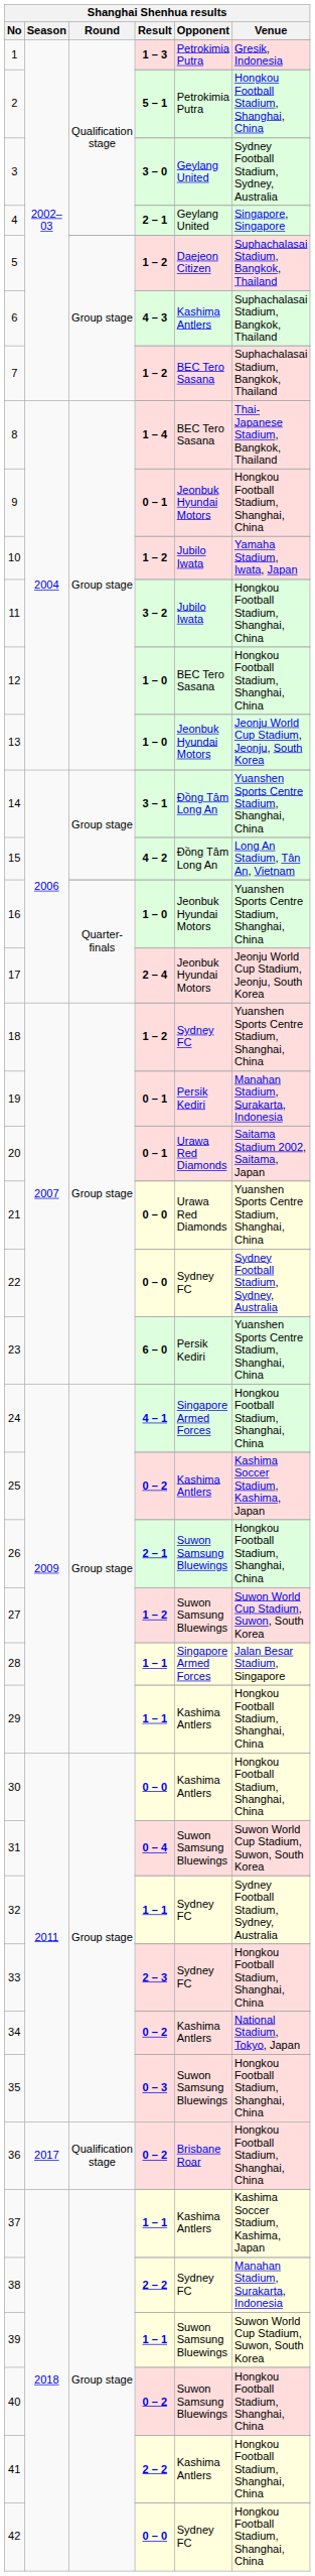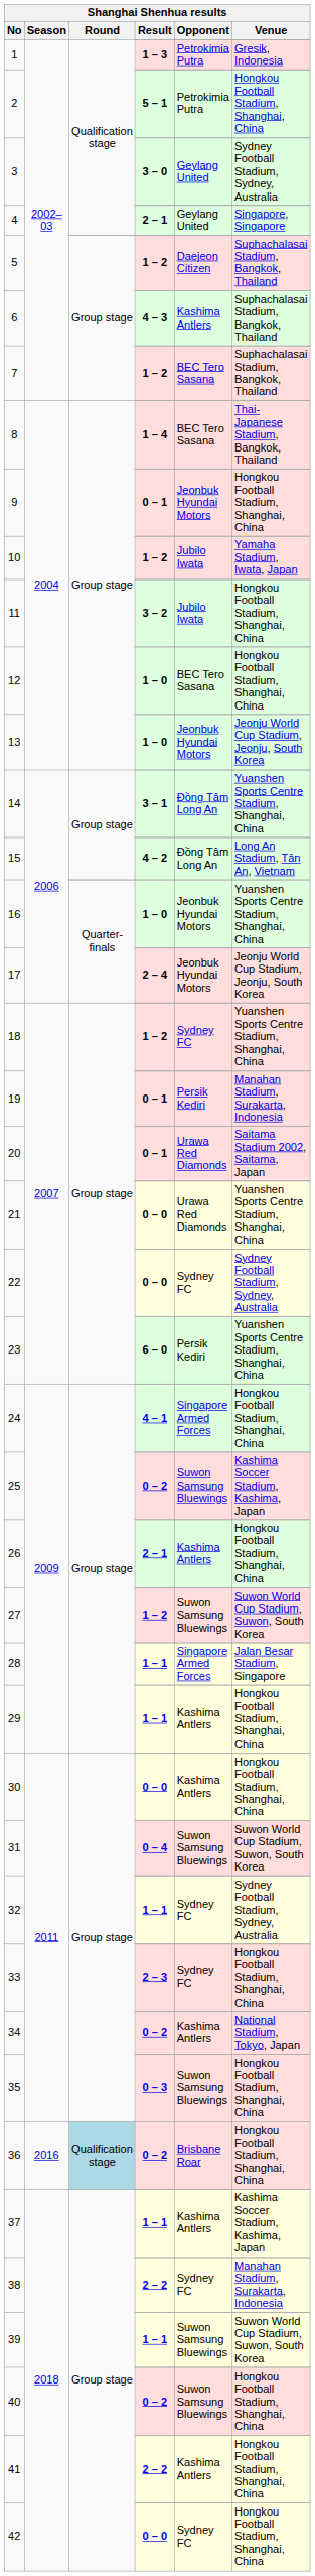 <table width=70% class="wikitable sortable collapsible collapsed" style="text-align:">
 <tr>
 <th colspan=6>Shanghai Shenhua results</th>
 </tr>
 <tr>
 <th width=5%>No</th>
 <th width=7%>Season</th>
 <th width=12%>Round</th>
 <th width=8%>Result</th>
 <th width=20%>Opponent</th>
 <th width=40%>Venue</th>
 </tr>
 <tr>
 <td rowspan=2 align=center>1</td>
 <td rowspan=14 align=center><a href='#'>2002–03</a></td>
 <td rowspan=8 align=center>Qualification stage</td>
 </tr>
 <tr bgcolor=#ffdddd>
 <td align=center><strong>1 – 3</strong></td>
 <td> <a href='#'>Petrokimia Putra</a></td>
 <td><a href='#'>Gresik</a>, <a href='#'>Indonesia</a></td>
 </tr>
 <tr>
 <td rowspan=2 align=center>2</td>
 </tr>
 <tr bgcolor=#ddffdd>
 <td align=center><strong>5 – 1</strong></td>
 <td> Petrokimia Putra</td>
 <td><a href='#'>Hongkou Football Stadium</a>, <a href='#'>Shanghai</a>, <a href='#'>China</a></td>
 </tr>
 <tr>
 <td rowspan=2 align=center>3</td>
 </tr>
 <tr bgcolor=#ddffdd>
 <td align=center><strong>3 – 0</strong></td>
 <td> <a href='#'>Geylang United</a></td>
 <td>Sydney Football Stadium, Sydney, Australia</td>
 </tr>
 <tr>
 <td rowspan=2 align=center>4</td>
 </tr>
 <tr bgcolor=#ddffdd>
 <td align=center><strong>2 – 1</strong></td>
 <td> Geylang United</td>
 <td><a href='#'>Singapore</a>, <a href='#'>Singapore</a></td>
 </tr>
 <tr>
 <td rowspan=2 align=center>5</td>
 </tr>
 <tr>
 <td rowspan=5 align=center>Group stage</td>
 <td bgcolor=#ffdddd align=center><strong>1 – 2</strong></td>
 <td bgcolor=#ffdddd> <a href='#'>Daejeon Citizen</a></td>
 <td bgcolor=#ffdddd><a href='#'>Suphachalasai Stadium</a>, <a href='#'>Bangkok</a>, <a href='#'>Thailand</a></td>
 </tr>
 <tr>
 <td rowspan=2 align=center>6</td>
 </tr>
 <tr bgcolor=#ddffdd>
 <td align=center><strong>4 – 3</strong></td>
 <td> <a href='#'>Kashima Antlers</a></td>
 <td>Suphachalasai Stadium, Bangkok, Thailand</td>
 </tr>
 <tr>
 <td rowspan=2 align=center>7</td>
 </tr>
 <tr bgcolor=#ffdddd>
 <td align=center><strong>1 – 2</strong></td>
 <td> <a href='#'>BEC Tero Sasana</a></td>
 <td>Suphachalasai Stadium, Bangkok, Thailand</td>
 </tr>
 <tr>
 <td rowspan=2 align=center>8</td>
 <td rowspan=12 align=center><a href='#'>2004</a></td>
 <td rowspan=12 align=center>Group stage</td>
 </tr>
 <tr bgcolor=#ffdddd>
 <td align=center><strong>1 – 4</strong></td>
 <td> BEC Tero Sasana</td>
 <td><a href='#'>Thai-Japanese Stadium</a>, Bangkok, Thailand</td>
 </tr>
 <tr>
 <td rowspan=2 align=center>9</td>
 </tr>
 <tr bgcolor=#ffdddd>
 <td align=center><strong>0 – 1</strong></td>
 <td> <a href='#'>Jeonbuk Hyundai Motors</a></td>
 <td>Hongkou Football Stadium, Shanghai, China</td>
 </tr>
 <tr>
 <td rowspan=2 align=center>10</td>
 </tr>
 <tr bgcolor=#ffdddd>
 <td align=center><strong>1 – 2</strong></td>
 <td> <a href='#'>Jubilo Iwata</a></td>
 <td><a href='#'>Yamaha Stadium</a>, <a href='#'>Iwata</a>, <a href='#'>Japan</a></td>
 </tr>
 <tr>
 <td rowspan=2 align=center>11</td>
 </tr>
 <tr bgcolor=#ddffdd>
 <td align=center><strong>3 – 2</strong></td>
 <td> <a href='#'>Jubilo Iwata</a></td>
 <td>Hongkou Football Stadium, Shanghai, China</td>
 </tr>
 <tr>
 <td rowspan=2 align=center>12</td>
 </tr>
 <tr bgcolor=#ddffdd>
 <td align=center><strong>1 – 0</strong></td>
 <td> BEC Tero Sasana</td>
 <td>Hongkou Football Stadium, Shanghai, China</td>
 </tr>
 <tr>
 <td rowspan=2 align=center>13</td>
 </tr>
 <tr bgcolor=#ddffdd>
 <td align=center><strong>1 – 0</strong></td>
 <td> <a href='#'>Jeonbuk Hyundai Motors</a></td>
 <td><a href='#'>Jeonju World Cup Stadium</a>, <a href='#'>Jeonju</a>, <a href='#'>South Korea</a></td>
 </tr>
 <tr>
 <td rowspan=2 align=center>14</td>
 <td rowspan=8 align=center><a href='#'>2006</a></td>
 <td rowspan=4 align=center>Group stage</td>
 </tr>
 <tr bgcolor=#ddffdd>
 <td align=center><strong>3 – 1</strong></td>
 <td> <a href='#'>Đồng Tâm Long An</a></td>
 <td><a href='#'>Yuanshen Sports Centre Stadium</a>, Shanghai, China</td>
 </tr>
 <tr>
 <td rowspan=2 align=center>15</td>
 </tr>
 <tr bgcolor=#ddffdd>
 <td align=center><strong>4 – 2</strong></td>
 <td> Đồng Tâm Long An</td>
 <td><a href='#'>Long An Stadium</a>, <a href='#'>Tân An</a>, <a href='#'>Vietnam</a></td>
 </tr>
 <tr>
 <td rowspan=2 align=center>16</td>
 </tr>
 <tr>
 <td rowspan=3 align=center>Quarter-finals</td>
 <td bgcolor=#ddffdd align=center><strong>1 – 0</strong></td>
 <td bgcolor=#ddffdd> Jeonbuk Hyundai Motors</td>
 <td bgcolor=#ddffdd>Yuanshen Sports Centre Stadium, Shanghai, China</td>
 </tr>
 <tr>
 <td rowspan=2 align=center>17</td>
 </tr>
 <tr bgcolor=#ffdddd>
 <td align=center><strong>2 – 4</strong></td>
 <td> Jeonbuk Hyundai Motors</td>
 <td>Jeonju World Cup Stadium, Jeonju, South Korea</td>
 </tr>
 <tr>
 <td rowspan=2 align=center>18</td>
 <td rowspan=12 align=center><a href='#'>2007</a></td>
 <td rowspan=12 align=center>Group stage</td>
 </tr>
 <tr bgcolor=#ffdddd>
 <td align=center><strong>1 – 2</strong></td>
 <td> <a href='#'>Sydney FC</a></td>
 <td>Yuanshen Sports Centre Stadium, Shanghai, China</td>
 </tr>
 <tr>
 <td rowspan=2 align=center>19</td>
 </tr>
 <tr bgcolor=#ffdddd>
 <td align=center><strong>0 – 1</strong></td>
 <td> <a href='#'>Persik Kediri</a></td>
 <td><a href='#'>Manahan Stadium</a>, <a href='#'>Surakarta</a>, <a href='#'>Indonesia</a></td>
 </tr>
 <tr>
 <td rowspan=2 align=center>20</td>
 </tr>
 <tr bgcolor=#ffdddd>
 <td align=center><strong>0 – 1</strong></td>
 <td> <a href='#'>Urawa Red Diamonds</a></td>
 <td><a href='#'>Saitama Stadium 2002</a>, <a href='#'>Saitama</a>, Japan</td>
 </tr>
 <tr>
 <td rowspan=2 align=center>21</td>
 </tr>
 <tr bgcolor=#ffffdd>
 <td align=center><strong>0 – 0</strong></td>
 <td> Urawa Red Diamonds</td>
 <td>Yuanshen Sports Centre Stadium, Shanghai, China</td>
 </tr>
 <tr>
 <td rowspan=2 align=center>22</td>
 </tr>
 <tr bgcolor=#ffffdd>
 <td align=center><strong>0 – 0</strong></td>
 <td> Sydney FC</td>
 <td><a href='#'>Sydney Football Stadium</a>, <a href='#'>Sydney</a>, <a href='#'>Australia</a></td>
 </tr>
 <tr>
 <td rowspan=2 align=center>23</td>
 </tr>
 <tr bgcolor=#ddffdd>
 <td align=center><strong>6 – 0</strong></td>
 <td> Persik Kediri</td>
 <td>Yuanshen Sports Centre Stadium, Shanghai, China</td>
 </tr>
 <tr>
 <td rowspan=2 align=center>24</td>
 <td rowspan=12 align=center><a href='#'>2009</a></td>
 <td rowspan=12 align=center>Group stage</td>
 </tr>
 <tr bgcolor=#ddffdd>
 <td align=center><a href='#'><strong>4 – 1</strong></a></td>
 <td> <a href='#'>Singapore Armed Forces</a></td>
 <td>Hongkou Football Stadium, Shanghai, China</td>
 </tr>
 <tr>
 <td rowspan=2 align=center>25</td>
 </tr>
 <tr bgcolor=#ffdddd>
 <td align=center><a href='#'><strong>0 – 2</strong></a></td>
-<td> <a href='#'>Kashima Antlers</a></td>
+<td> <a href='#'>Suwon Samsung Bluewings</a></td>
 <td><a href='#'>Kashima Soccer Stadium</a>, <a href='#'>Kashima</a>, Japan</td>
 </tr>
 <tr>
 <td rowspan=2 align=center>26</td>
 </tr>
 <tr bgcolor=#ddffdd>
 <td align=center><a href='#'><strong>2 – 1</strong></a></td>
-<td> <a href='#'>Suwon Samsung Bluewings</a></td>
+<td> <a href='#'>Kashima Antlers</a></td>
 <td>Hongkou Football Stadium, Shanghai, China</td>
 </tr>
 <tr>
 <td rowspan=2 align=center>27</td>
 </tr>
 <tr bgcolor=#ffdddd>
 <td align=center><a href='#'><strong>1 – 2</strong></a></td>
 <td> Suwon Samsung Bluewings</td>
 <td><a href='#'>Suwon World Cup Stadium</a>, <a href='#'>Suwon</a>, South Korea</td>
 </tr>
 <tr>
 <td rowspan=2 align=center>28</td>
 </tr>
 <tr bgcolor=#ffffdd>
 <td align=center><a href='#'><strong>1 – 1</strong></a></td>
 <td> <a href='#'>Singapore Armed Forces</a></td>
 <td><a href='#'>Jalan Besar Stadium</a>, Singapore</td>
 </tr>
 <tr>
 <td rowspan=2 align=center>29</td>
 </tr>
 <tr bgcolor=#ffffdd>
 <td align=center><a href='#'><strong>1 – 1</strong></a></td>
 <td> Kashima Antlers</td>
 <td>Hongkou Football Stadium, Shanghai, China</td>
 </tr>
 <tr>
 <td rowspan=2 align=center>30</td>
 <td rowspan=12 align=center><a href='#'>2011</a></td>
 <td rowspan=12 align=center>Group stage</td>
 </tr>
 <tr bgcolor=#ffffdd>
 <td align=center><a href='#'><strong>0 – 0</strong></a></td>
 <td> Kashima Antlers</td>
 <td>Hongkou Football Stadium, Shanghai, China</td>
 </tr>
 <tr>
 <td rowspan=2 align=center>31</td>
 </tr>
 <tr bgcolor=#ffdddd>
 <td align=center><a href='#'><strong>0 – 4</strong></a></td>
 <td> Suwon Samsung Bluewings</td>
 <td>Suwon World Cup Stadium, Suwon, South Korea</td>
 </tr>
 <tr>
 <td rowspan=2 align=center>32</td>
 </tr>
 <tr bgcolor=#ffffdd>
 <td align=center><a href='#'><strong>1 – 1</strong></a></td>
 <td> Sydney FC</td>
 <td>Sydney Football Stadium, Sydney, Australia</td>
 </tr>
 <tr>
 <td rowspan=2 align=center>33</td>
 </tr>
 <tr bgcolor=#ffdddd>
 <td align=center><a href='#'><strong>2 – 3</strong></a></td>
 <td> Sydney FC</td>
 <td>Hongkou Football Stadium, Shanghai, China</td>
 </tr>
 <tr>
 <td rowspan=2 align=center>34</td>
 </tr>
 <tr bgcolor=#ffdddd>
 <td align=center><a href='#'><strong>0 – 2</strong></a></td>
 <td> Kashima Antlers</td>
 <td><a href='#'>National Stadium</a>, <a href='#'>Tokyo</a>, Japan</td>
 </tr>
 <tr>
 <td rowspan=2 align=center>35</td>
 </tr>
 <tr bgcolor=#ffdddd>
 <td align=center><a href='#'><strong>0 – 3</strong></a></td>
 <td> Suwon Samsung Bluewings</td>
 <td>Hongkou Football Stadium, Shanghai, China</td>
 </tr>
 <tr>
 <td align=center>36</td>
-<td align=center><a href='#'>2017</a></td>
-<td align=center>Qualification stage</td>
+<td align=center><a href='#'>2016</a></td>
+<td align=center style="background: lightblue;">Qualification stage</td>
 <td bgcolor=#ffdddd align=center><a href='#'><strong>0 – 2</strong></a></td>
 <td bgcolor=#ffdddd> <a href='#'>Brisbane Roar</a></td>
 <td bgcolor=#ffdddd>Hongkou Football Stadium, Shanghai, China</td>
 </tr>
 <tr>
 <td rowspan=2 align=center>37</td>
 <td rowspan=12 align=center><a href='#'>2018</a></td>
 <td rowspan=12 align=center>Group stage</td>
 </tr>
 <tr bgcolor=#ffffdd>
 <td align=center><a href='#'><strong>1 – 1</strong></a></td>
 <td> Kashima Antlers</td>
 <td>Kashima Soccer Stadium, Kashima, Japan</td>
 </tr>
 <tr>
 <td rowspan=2 align=center>38</td>
 </tr>
 <tr bgcolor=#ffffdd>
 <td align=center><a href='#'><strong>2 – 2</strong></a></td>
 <td> Sydney FC</td>
 <td><a href='#'>Manahan Stadium</a>, <a href='#'>Surakarta</a>, <a href='#'>Indonesia</a></td>
 </tr>
 <tr>
 <td rowspan=2 align=center>39</td>
 </tr>
 <tr bgcolor=#ffffdd>
 <td align=center><a href='#'><strong>1 – 1</strong></a></td>
 <td> Suwon Samsung Bluewings</td>
 <td>Suwon World Cup Stadium, Suwon, South Korea</td>
 </tr>
 <tr>
 <td rowspan=2 align=center>40</td>
 </tr>
 <tr bgcolor=#ffdddd>
 <td align=center><a href='#'><strong>0 – 2</strong></a></td>
 <td> Suwon Samsung Bluewings</td>
 <td>Hongkou Football Stadium, Shanghai, China</td>
 </tr>
 <tr>
 <td rowspan=2 align=center>41</td>
 </tr>
 <tr bgcolor=#ffffdd>
 <td align=center><a href='#'><strong>2 – 2</strong></a></td>
 <td> Kashima Antlers</td>
 <td>Hongkou Football Stadium, Shanghai, China</td>
 </tr>
 <tr>
 <td rowspan=2 align=center>42</td>
 </tr>
 <tr bgcolor=#ffffdd>
 <td align=center><a href='#'><strong>0 – 0</strong></a></td>
 <td> Sydney FC</td>
 <td>Hongkou Football Stadium, Shanghai, China</td>
 </tr>
 </table>
